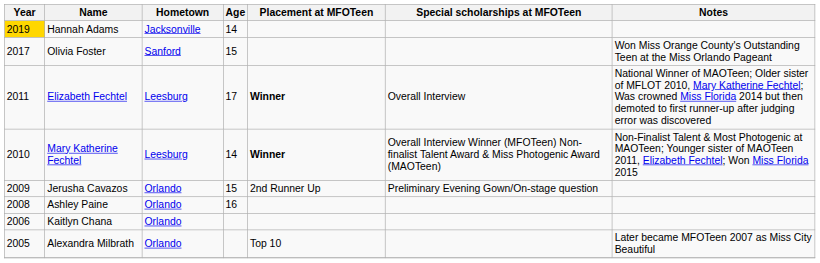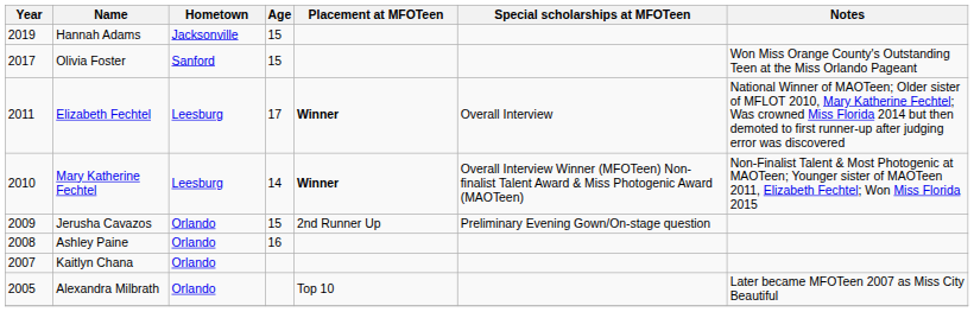 <table class="wikitable">
 <tr>
 <th width=5%>Year</th>
 <th width=12%>Name</th>
 <th width=10%>Hometown</th>
 <th width=3%>Age</th>
 <th width=17%>Placement at MFOTeen</th>
 <th width=28%>Special scholarships at MFOTeen</th>
 <th width=30%>Notes</th>
 </tr>
 <tr>
-<td style="background: gold;">2019</td>
+<td>2019</td>
 <td>Hannah Adams</td>
 <td><a href='#'>Jacksonville</a></td>
-<td>14</td>
+<td>15</td>
 <td></td>
 <td></td>
 <td></td>
 </tr>
 <tr>
 <td>2017</td>
 <td>Olivia Foster</td>
 <td><a href='#'>Sanford</a></td>
 <td>15</td>
 <td></td>
 <td></td>
 <td>Won Miss Orange County's Outstanding Teen at the Miss Orlando Pageant</td>
 </tr>
 <tr>
 <td>2011</td>
 <td><a href='#'>Elizabeth Fechtel</a></td>
 <td><a href='#'>Leesburg</a></td>
 <td>17</td>
 <td><strong>Winner</strong></td>
 <td>Overall Interview</td>
 <td>National Winner of MAOTeen; Older sister of MFLOT 2010, <a href='#'>Mary Katherine Fechtel</a>; Was crowned <a href='#'>Miss Florida</a> 2014 but then demoted to first runner-up after judging error was discovered</td>
 </tr>
 <tr>
 <td>2010</td>
 <td><a href='#'>Mary Katherine Fechtel</a></td>
 <td><a href='#'>Leesburg</a></td>
 <td>14</td>
 <td><strong>Winner</strong></td>
 <td>Overall Interview Winner (MFOTeen) Non-finalist Talent Award & Miss Photogenic Award (MAOTeen)</td>
 <td>Non-Finalist Talent & Most Photogenic at MAOTeen; Younger sister of MAOTeen 2011, <a href='#'>Elizabeth Fechtel</a>; Won <a href='#'>Miss Florida</a> 2015</td>
 </tr>
 <tr>
 <td>2009</td>
 <td>Jerusha Cavazos</td>
 <td><a href='#'>Orlando</a></td>
 <td>15</td>
 <td>2nd Runner Up</td>
 <td>Preliminary Evening Gown/On-stage question</td>
 <td></td>
 </tr>
 <tr>
 <td>2008</td>
 <td>Ashley Paine</td>
 <td><a href='#'>Orlando</a></td>
 <td>16</td>
 <td></td>
 <td></td>
 <td></td>
 </tr>
 <tr>
-<td>2006</td>
+<td>2007</td>
 <td>Kaitlyn Chana</td>
 <td><a href='#'>Orlando</a></td>
 <td></td>
 <td></td>
 <td></td>
 <td></td>
 </tr>
 <tr>
 <td>2005</td>
 <td>Alexandra Milbrath</td>
 <td><a href='#'>Orlando</a></td>
 <td></td>
 <td>Top 10</td>
 <td></td>
 <td>Later became MFOTeen 2007 as Miss City Beautiful</td>
 </tr>
 <tr>
 </tr>
 </table>
